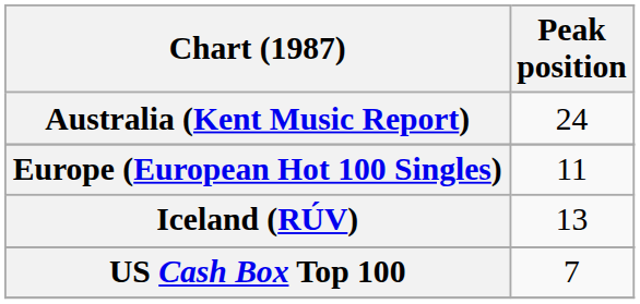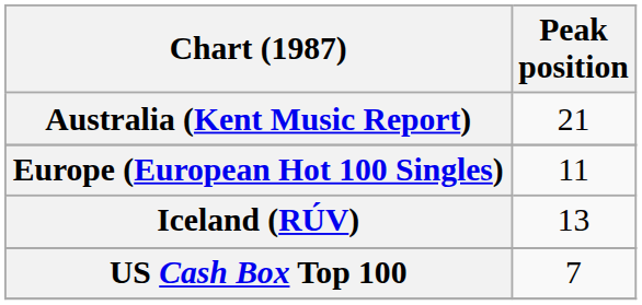 <table class="wikitable sortable plainrowheaders" style="text-align:center">
 <tr>
 <th scope="col">Chart (1987)</th>
 <th scope="col">Peak<br>position</th>
 </tr>
 <tr>
 <th scope="row">Australia (<a href='#'>Kent Music Report</a>)</th>
-<td>24</td>
+<td>21</td>
 </tr>
 <tr>
 </tr>
 <tr>
 </tr>
 <tr>
 </tr>
 <tr>
 <th scope="row">Europe (<a href='#'>European Hot 100 Singles</a>)</th>
 <td>11</td>
 </tr>
 <tr>
 <th scope="row">Iceland (<a href='#'>RÚV</a>)</th>
 <td>13</td>
 </tr>
 <tr>
 </tr>
 <tr>
 </tr>
 <tr>
 </tr>
 <tr>
 </tr>
 <tr>
 </tr>
 <tr>
 </tr>
 <tr>
 </tr>
 <tr>
 </tr>
 <tr>
 </tr>
 <tr>
 <th scope="row">US <em><a href='#'>Cash Box</a></em> Top 100</th>
 <td>7</td>
 </tr>
 <tr>
 </tr>
 </table>
